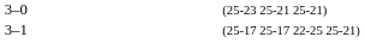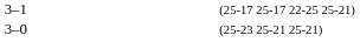 <table>
 <tr>
 <th width=200></th>
 <th width=80></th>
 <th width=200></th>
 <th width=220></th>
 </tr>
 <tr>
 <td align=right><strong></strong></td>
+<td align=center>3–1</td>
+<td></td>
+<td><small>(25-17 25-17 22-25 25-21)</small></td>
+</tr>
+<tr>
+<td align=right><strong></strong></td>
 <td align=center>3–0</td>
 <td></td>
 <td><small>(25-23 25-21 25-21)</small></td>
 </tr>
-<tr>
-<td align=right><strong></strong></td>
-<td align=center>3–1</td>
-<td></td>
-<td><small>(25-17 25-17 22-25 25-21)</small></td>
-</tr>
 </table>
